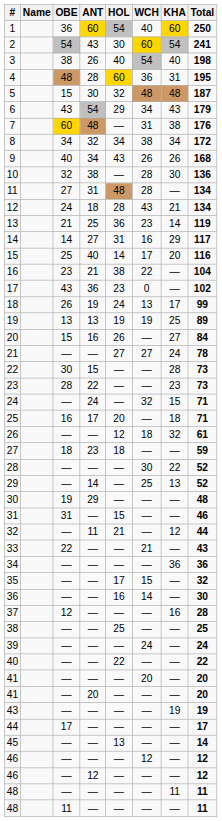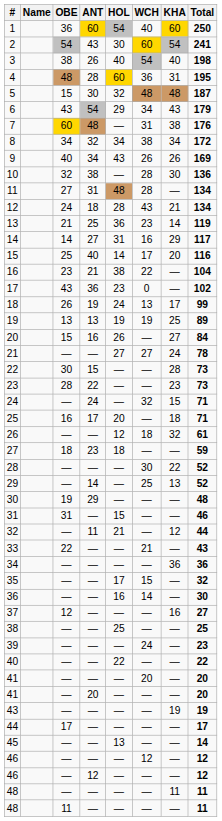 <table class="wikitable sortable" style="text-align:center;">
 <tr>
 <th>#</th>
 <th>Name</th>
 <th>OBE</th>
 <th>ANT</th>
 <th>HOL</th>
 <th>WCH</th>
 <th>KHA</th>
 <th>Total</th>
 </tr>
 <tr>
 <td>1</td>
 <td align="left"></td>
 <td>36</td>
 <td bgcolor="gold">60</td>
 <td bgcolor="silver">54</td>
 <td>40</td>
 <td bgcolor="gold">60</td>
 <td><strong>250</strong></td>
 </tr>
 <tr>
 <td>2</td>
 <td align="left"></td>
 <td bgcolor="silver">54</td>
 <td>43</td>
 <td>30</td>
 <td bgcolor="gold">60</td>
 <td bgcolor="silver">54</td>
 <td><strong>241</strong></td>
 </tr>
 <tr>
 <td>3</td>
 <td align="left"></td>
 <td>38</td>
 <td>26</td>
 <td>40</td>
 <td bgcolor="silver">54</td>
 <td>40</td>
 <td><strong>198</strong></td>
 </tr>
 <tr>
 <td>4</td>
 <td align="left"></td>
 <td bgcolor=CC9966>48</td>
 <td>28</td>
 <td bgcolor="gold">60</td>
 <td>36</td>
 <td>31</td>
 <td><strong>195</strong></td>
 </tr>
 <tr>
 <td>5</td>
 <td align="left"></td>
 <td>15</td>
 <td>30</td>
 <td>32</td>
 <td bgcolor=CC9966>48</td>
 <td bgcolor=CC9966>48</td>
 <td><strong>187</strong></td>
 </tr>
 <tr>
 <td>6</td>
 <td align="left"></td>
 <td>43</td>
 <td bgcolor="silver">54</td>
 <td>29</td>
 <td>34</td>
 <td>43</td>
 <td><strong>179</strong></td>
 </tr>
 <tr>
 <td>7</td>
 <td align="left"></td>
 <td bgcolor="gold">60</td>
 <td bgcolor=CC9966>48</td>
 <td>—</td>
 <td>31</td>
 <td>38</td>
 <td><strong>176</strong></td>
 </tr>
 <tr>
 <td>8</td>
 <td align="left"></td>
 <td>34</td>
 <td>32</td>
 <td>34</td>
 <td>38</td>
 <td>34</td>
 <td><strong>172</strong></td>
 </tr>
 <tr>
 <td>9</td>
 <td align="left"></td>
 <td>40</td>
 <td>34</td>
 <td>43</td>
 <td>26</td>
 <td>26</td>
-<td><strong>168</strong></td>
+<td><strong>169</strong></td>
 </tr>
 <tr>
 <td>10</td>
 <td align="left"></td>
 <td>32</td>
 <td>38</td>
 <td>—</td>
 <td>28</td>
 <td>30</td>
 <td><strong>136</strong></td>
 </tr>
 <tr>
 <td>11</td>
 <td align="left"></td>
 <td>27</td>
 <td>31</td>
 <td bgcolor=CC9966>48</td>
 <td>28</td>
 <td>—</td>
 <td><strong>134</strong></td>
 </tr>
 <tr>
 <td>12</td>
 <td align="left"></td>
 <td>24</td>
 <td>18</td>
 <td>28</td>
 <td>43</td>
 <td>21</td>
 <td><strong>134</strong></td>
 </tr>
 <tr>
 <td>13</td>
 <td align="left"></td>
 <td>21</td>
 <td>25</td>
 <td>36</td>
 <td>23</td>
 <td>14</td>
 <td><strong>119</strong></td>
 </tr>
 <tr>
 <td>14</td>
 <td align="left"></td>
 <td>14</td>
 <td>27</td>
 <td>31</td>
 <td>16</td>
 <td>29</td>
 <td><strong>117</strong></td>
 </tr>
 <tr>
 <td>15</td>
 <td align="left"></td>
 <td>25</td>
 <td>40</td>
 <td>14</td>
 <td>17</td>
 <td>20</td>
 <td><strong>116</strong></td>
 </tr>
 <tr>
 <td>16</td>
 <td align="left"></td>
 <td>23</td>
 <td>21</td>
 <td>38</td>
 <td>22</td>
 <td>—</td>
 <td><strong>104</strong></td>
 </tr>
 <tr>
 <td>17</td>
 <td align="left"></td>
 <td>43</td>
 <td>36</td>
 <td>23</td>
 <td>0</td>
 <td>—</td>
 <td><strong>102</strong></td>
 </tr>
 <tr>
 <td>18</td>
 <td align="left"></td>
 <td>26</td>
 <td>19</td>
 <td>24</td>
 <td>13</td>
 <td>17</td>
 <td><strong>99</strong></td>
 </tr>
 <tr>
 <td>19</td>
 <td align="left"></td>
 <td>13</td>
 <td>13</td>
 <td>19</td>
 <td>19</td>
 <td>25</td>
 <td><strong>89</strong></td>
 </tr>
 <tr>
 <td>20</td>
 <td align="left"></td>
 <td>15</td>
 <td>16</td>
 <td>26</td>
 <td>—</td>
 <td>27</td>
 <td><strong>84</strong></td>
 </tr>
 <tr>
 <td>21</td>
 <td align="left"></td>
 <td>—</td>
 <td>—</td>
 <td>27</td>
 <td>27</td>
 <td>24</td>
 <td><strong>78</strong></td>
 </tr>
 <tr>
 <td>22</td>
 <td align="left"></td>
 <td>30</td>
 <td>15</td>
 <td>—</td>
 <td>—</td>
 <td>28</td>
 <td><strong>73</strong></td>
 </tr>
 <tr>
 <td>23</td>
 <td align="left"></td>
 <td>28</td>
 <td>22</td>
 <td>—</td>
 <td>—</td>
 <td>23</td>
 <td><strong>73</strong></td>
 </tr>
 <tr>
 <td>24</td>
 <td align="left"></td>
 <td>—</td>
 <td>24</td>
 <td>—</td>
 <td>32</td>
 <td>15</td>
 <td><strong>71</strong></td>
 </tr>
 <tr>
 <td>25</td>
 <td align="left"></td>
 <td>16</td>
 <td>17</td>
 <td>20</td>
 <td>—</td>
 <td>18</td>
 <td><strong>71</strong></td>
 </tr>
 <tr>
 <td>26</td>
 <td align="left"></td>
 <td>—</td>
 <td>—</td>
 <td>12</td>
 <td>18</td>
 <td>32</td>
 <td><strong>61</strong></td>
 </tr>
 <tr>
 <td>27</td>
 <td align="left"></td>
 <td>18</td>
 <td>23</td>
 <td>18</td>
 <td>—</td>
 <td>—</td>
 <td><strong>59</strong></td>
 </tr>
 <tr>
 <td>28</td>
 <td align="left"></td>
 <td>—</td>
 <td>—</td>
 <td>—</td>
 <td>30</td>
 <td>22</td>
 <td><strong>52</strong></td>
 </tr>
 <tr>
 <td>29</td>
 <td align="left"></td>
 <td>—</td>
 <td>14</td>
 <td>—</td>
 <td>25</td>
 <td>13</td>
 <td><strong>52</strong></td>
 </tr>
 <tr>
 <td>30</td>
 <td align="left"></td>
 <td>19</td>
 <td>29</td>
 <td>—</td>
 <td>—</td>
 <td>—</td>
 <td><strong>48</strong></td>
 </tr>
 <tr>
 <td>31</td>
 <td align="left"></td>
 <td>31</td>
 <td>—</td>
 <td>15</td>
 <td>—</td>
 <td>—</td>
 <td><strong>46</strong></td>
 </tr>
 <tr>
 <td>32</td>
 <td align="left"></td>
 <td>—</td>
 <td>11</td>
 <td>21</td>
 <td>—</td>
 <td>12</td>
 <td><strong>44</strong></td>
 </tr>
 <tr>
 <td>33</td>
 <td align="left"></td>
 <td>22</td>
 <td>—</td>
 <td>—</td>
 <td>21</td>
 <td>—</td>
 <td><strong>43</strong></td>
 </tr>
 <tr>
 <td>34</td>
 <td align="left"></td>
 <td>—</td>
 <td>—</td>
 <td>—</td>
 <td>—</td>
 <td>36</td>
 <td><strong>36</strong></td>
 </tr>
 <tr>
 <td>35</td>
 <td align="left"></td>
 <td>—</td>
 <td>—</td>
 <td>17</td>
 <td>15</td>
 <td>—</td>
 <td><strong>32</strong></td>
 </tr>
 <tr>
 <td>36</td>
 <td align="left"></td>
 <td>—</td>
 <td>—</td>
 <td>16</td>
 <td>14</td>
 <td>—</td>
 <td><strong>30</strong></td>
 </tr>
 <tr>
 <td>37</td>
 <td align="left"></td>
 <td>12</td>
 <td>—</td>
 <td>—</td>
 <td>—</td>
 <td>16</td>
-<td><strong>28</strong></td>
+<td><strong>27</strong></td>
 </tr>
 <tr>
 <td>38</td>
 <td align="left"></td>
 <td>—</td>
 <td>—</td>
 <td>25</td>
 <td>—</td>
 <td>—</td>
 <td><strong>25</strong></td>
 </tr>
 <tr>
 <td>39</td>
 <td align="left"></td>
 <td>—</td>
 <td>—</td>
 <td>—</td>
 <td>24</td>
 <td>—</td>
-<td><strong>24</strong></td>
+<td><strong>23</strong></td>
 </tr>
 <tr>
 <td>40</td>
 <td align="left"></td>
 <td>—</td>
 <td>—</td>
 <td>22</td>
 <td>—</td>
 <td>—</td>
 <td><strong>22</strong></td>
 </tr>
 <tr>
 <td>41</td>
 <td align="left"></td>
 <td>—</td>
 <td>—</td>
 <td>—</td>
 <td>20</td>
 <td>—</td>
 <td><strong>20</strong></td>
 </tr>
 <tr>
 <td>41</td>
 <td align="left"></td>
 <td>—</td>
 <td>20</td>
 <td>—</td>
 <td>—</td>
 <td>—</td>
 <td><strong>20</strong></td>
 </tr>
 <tr>
 <td>43</td>
 <td align="left"></td>
 <td>—</td>
 <td>—</td>
 <td>—</td>
 <td>—</td>
 <td>19</td>
 <td><strong>19</strong></td>
 </tr>
 <tr>
 <td>44</td>
 <td align="left"></td>
 <td>17</td>
 <td>—</td>
 <td>—</td>
 <td>—</td>
 <td>—</td>
 <td><strong>17</strong></td>
 </tr>
 <tr>
 <td>45</td>
 <td align="left"></td>
 <td>—</td>
 <td>—</td>
 <td>13</td>
 <td>—</td>
 <td>—</td>
 <td><strong>14</strong></td>
 </tr>
 <tr>
 <td>46</td>
 <td align="left"></td>
 <td>—</td>
 <td>—</td>
 <td>—</td>
 <td>12</td>
 <td>—</td>
 <td><strong>12</strong></td>
 </tr>
 <tr>
 <td>46</td>
 <td align="left"></td>
 <td>—</td>
 <td>12</td>
 <td>—</td>
 <td>—</td>
 <td>—</td>
 <td><strong>12</strong></td>
 </tr>
 <tr>
 <td>48</td>
 <td align="left"></td>
 <td>—</td>
 <td>—</td>
 <td>—</td>
 <td>—</td>
 <td>11</td>
 <td><strong>11</strong></td>
 </tr>
 <tr>
 <td>48</td>
 <td align="left"></td>
 <td>11</td>
 <td>—</td>
 <td>—</td>
 <td>—</td>
 <td>—</td>
 <td><strong>11</strong></td>
 </tr>
 </table>
